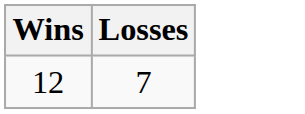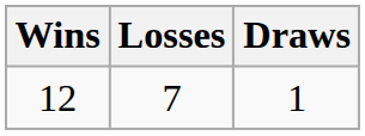 <table class="wikitable">
 <tr>
 <th>Wins</th>
 <th>Losses</th>
+<th>Draws</th>
 </tr>
 <tr>
 <td align=center>12</td>
 <td align=center>7</td>
+<td align=center>1</td>
 </tr>
 </table>
